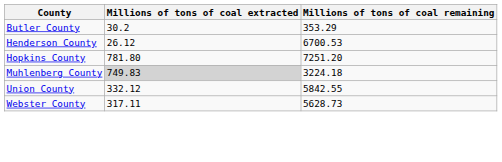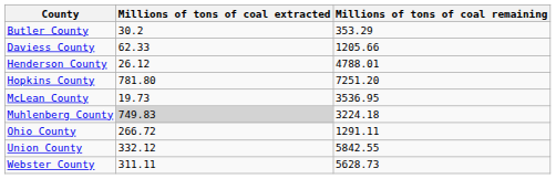 <table class="wikitable sortable">
 <tr>
 <th>County</th>
 <th>Millions of tons of coal extracted</th>
 <th>Millions of tons of coal remaining</th>
 </tr>
 <tr>
 <td><a href='#'>Butler County</a></td>
 <td>30.2</td>
 <td>353.29</td>
 </tr>
 <tr>
+<td><a href='#'>Daviess County</a></td>
+<td>62.33</td>
+<td>1205.66</td>
+</tr>
+<tr>
 <td><a href='#'>Henderson County</a></td>
 <td>26.12</td>
-<td>6700.53</td>
+<td>4788.01</td>
 </tr>
 <tr>
 <td><a href='#'>Hopkins County</a></td>
 <td>781.80</td>
 <td>7251.20</td>
 </tr>
 <tr>
+<td><a href='#'>McLean County</a></td>
+<td>19.73</td>
+<td>3536.95</td>
+</tr>
+<tr>
 <td><a href='#'>Muhlenberg County</a></td>
 <td style="background: lightgrey;">749.83</td>
 <td>3224.18</td>
+</tr>
+<tr>
+<td><a href='#'>Ohio County</a></td>
+<td>266.72</td>
+<td>1291.11</td>
 </tr>
 <tr>
 <td><a href='#'>Union County</a></td>
 <td>332.12</td>
 <td>5842.55</td>
 </tr>
 <tr>
 <td><a href='#'>Webster County</a></td>
-<td>317.11</td>
+<td>311.11</td>
 <td>5628.73</td>
 </tr>
 </table>
